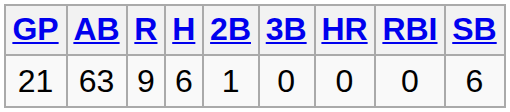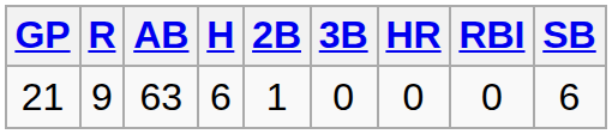 <table class="wikitable">
 <tr>
 <th><a href='#'>GP</a></th>
+<th><a href='#'>R</a></th>
 <th><a href='#'>AB</a></th>
-<th><a href='#'>R</a></th>
 <th><a href='#'>H</a></th>
 <th><a href='#'>2B</a></th>
 <th><a href='#'>3B</a></th>
 <th><a href='#'>HR</a></th>
 <th><a href='#'>RBI</a></th>
 <th><a href='#'>SB</a></th>
 </tr>
 <tr align=center>
 <td>21</td>
+<td>9</td>
 <td>63</td>
-<td>9</td>
 <td>6</td>
 <td>1</td>
 <td>0</td>
 <td>0</td>
 <td>0</td>
 <td>6</td>
 </tr>
 </table>
